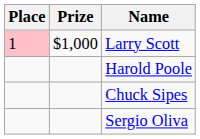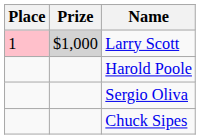 <table class="wikitable sortable">
 <tr>
 <th>Place</th>
 <th>Prize</th>
 <th>Name</th>
 </tr>
 <tr>
 <td style="background: pink;">1</td>
-<td>$1,000</td>
+<td style="background: lightgrey;">$1,000</td>
 <td> <a href='#'>Larry Scott</a></td>
 </tr>
 <tr>
 <td></td>
 <td></td>
 <td> <a href='#'>Harold Poole</a></td>
 </tr>
 <tr>
 <td></td>
 <td></td>
-<td> <a href='#'>Chuck Sipes</a></td>
+<td> <a href='#'>Sergio Oliva</a></td>
 </tr>
 <tr>
 <td></td>
 <td></td>
-<td> <a href='#'>Sergio Oliva</a></td>
+<td> <a href='#'>Chuck Sipes</a></td>
 </tr>
 </table>
